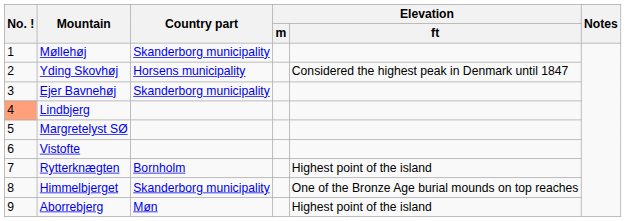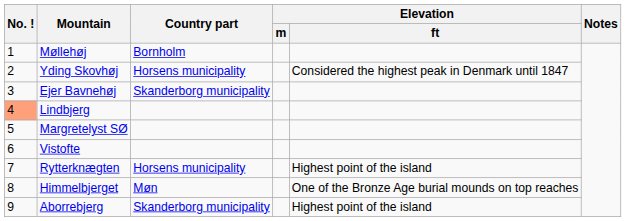 <table class="wikitable sortable">
 <tr>
 <th rowspan=2>No. !</th>
 <th rowspan=2>Mountain</th>
 <th rowspan=2>Country part</th>
 <th colspan=2>Elevation<em></em></th>
 <th rowspan=2>Notes</th>
 </tr>
 <tr>
 <th>m</th>
 <th>ft</th>
 </tr>
 <tr>
 <td {{convert>1</td>
 <td><a href='#'>Møllehøj</a></td>
-<td><a href='#'>Skanderborg municipality</a></td>
+<td><a href='#'>Bornholm</a></td>
 <td></td>
 <td></td>
 </tr>
 <tr>
 <td>2</td>
 <td><a href='#'>Yding Skovhøj</a></td>
 <td><a href='#'>Horsens municipality</a></td>
 <td></td>
 <td>Considered the highest peak in Denmark until 1847</td>
 </tr>
 <tr>
 <td>3</td>
 <td><a href='#'>Ejer Bavnehøj</a></td>
 <td><a href='#'>Skanderborg municipality</a></td>
 <td></td>
 <td></td>
 </tr>
 <tr>
 <td style="background: lightsalmon;">4</td>
 <td><a href='#'>Lindbjerg</a></td>
 <td></td>
 <td></td>
 <td></td>
 </tr>
 <tr>
 <td>5</td>
 <td><a href='#'>Margretelyst SØ</a></td>
 <td></td>
 <td></td>
 <td></td>
 </tr>
 <tr>
 <td>6</td>
 <td><a href='#'>Vistofte</a></td>
 <td></td>
 <td></td>
 <td></td>
 </tr>
 <tr>
 <td>7</td>
 <td><a href='#'>Rytterknægten</a></td>
-<td><a href='#'>Bornholm</a></td>
+<td><a href='#'>Horsens municipality</a></td>
 <td></td>
 <td>Highest point of the island</td>
 </tr>
 <tr>
 <td>8</td>
 <td><a href='#'>Himmelbjerget</a></td>
-<td><a href='#'>Skanderborg municipality</a></td>
+<td><a href='#'>Møn</a></td>
 <td></td>
 <td>One of the Bronze Age burial mounds on top reaches </td>
 </tr>
 <tr>
 <td>9</td>
 <td><a href='#'>Aborrebjerg</a></td>
-<td><a href='#'>Møn</a></td>
+<td><a href='#'>Skanderborg municipality</a></td>
 <td></td>
 <td>Highest point of the island</td>
 </tr>
 </table>
